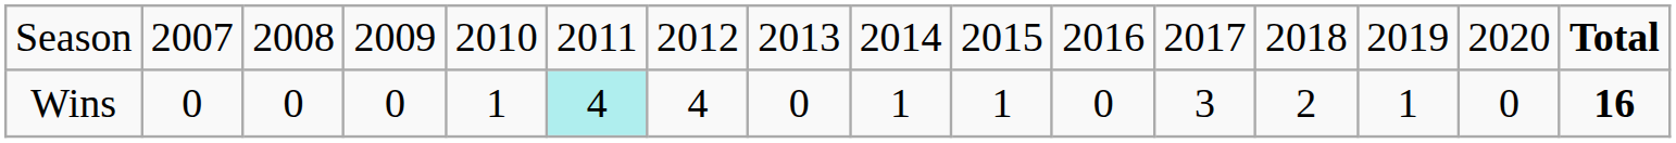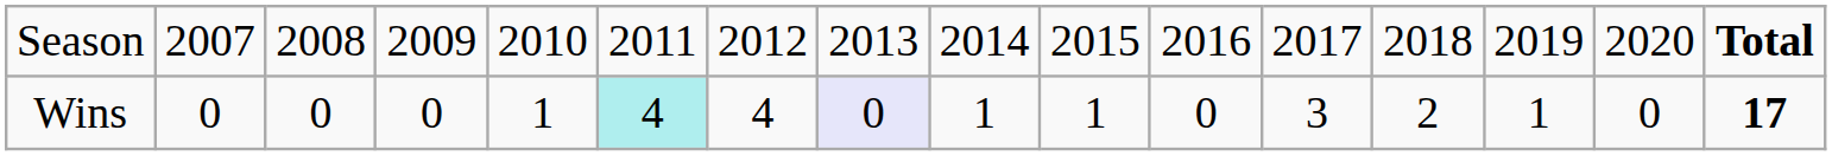 <table class="wikitable">
 <tr>
 <td>Season</td>
 <td>2007</td>
 <td>2008</td>
 <td>2009</td>
 <td>2010</td>
 <td>2011</td>
 <td>2012</td>
 <td>2013</td>
 <td>2014</td>
 <td>2015</td>
 <td>2016</td>
 <td>2017</td>
 <td>2018</td>
 <td>2019</td>
 <td>2020</td>
 <td><strong>Total</strong></td>
 </tr>
 <tr align=center>
 <td>Wins</td>
 <td>0</td>
 <td>0</td>
 <td>0</td>
 <td>1</td>
 <td style="background: paleturquoise;">4</td>
 <td>4</td>
-<td>0</td>
+<td style="background: lavender;">0</td>
 <td>1</td>
 <td>1</td>
 <td>0</td>
 <td>3</td>
 <td>2</td>
 <td>1</td>
 <td>0</td>
-<td><strong>16</strong></td>
+<td><strong>17</strong></td>
 </tr>
 </table>
